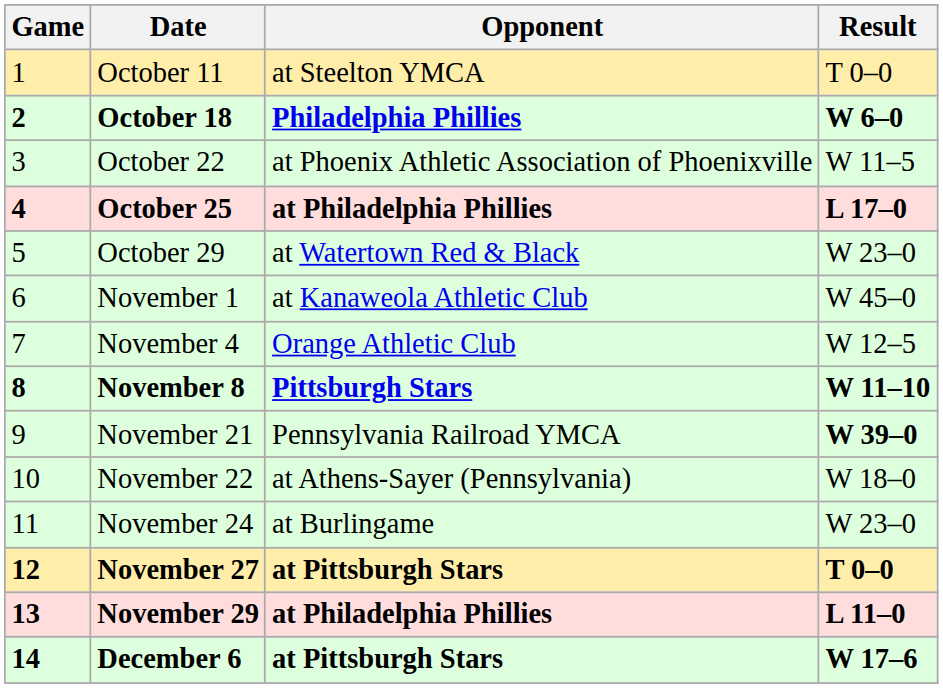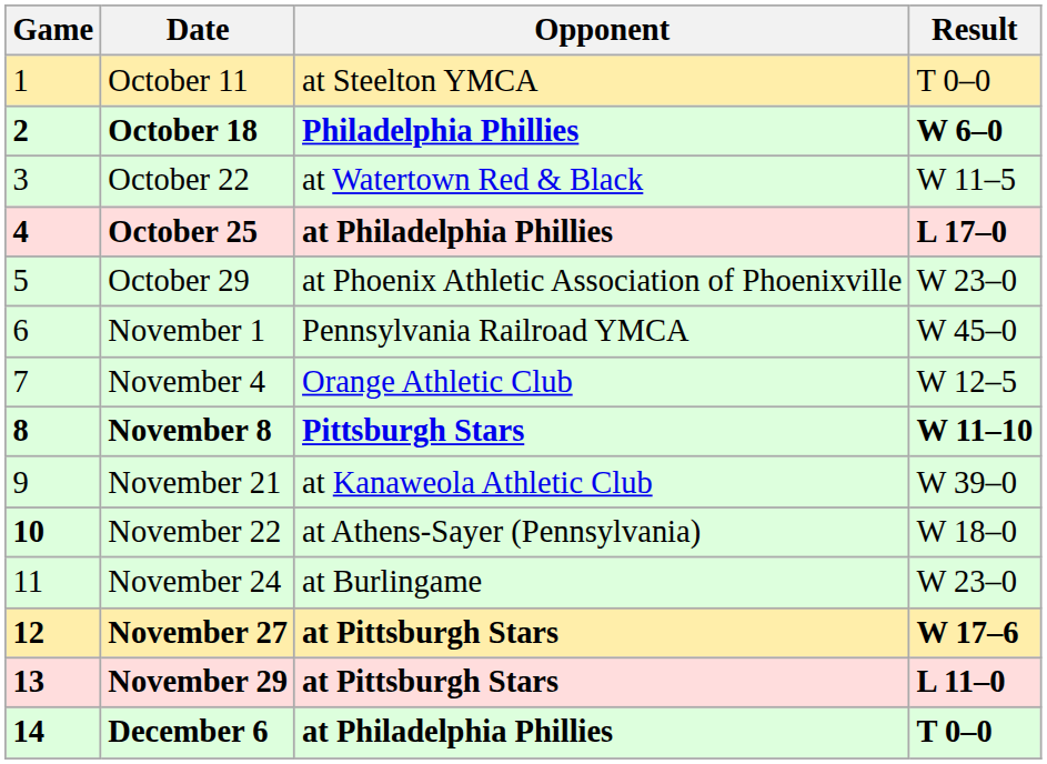 <table class="wikitable">
 <tr>
 <th>Game</th>
 <th>Date</th>
 <th>Opponent</th>
 <th>Result</th>
 </tr>
 <tr style="background: #ffeeaa;">
 <td>1</td>
 <td>October 11</td>
 <td>at Steelton YMCA</td>
 <td>T 0–0</td>
 </tr>
 <tr style="background: #ddffdd;">
 <td><strong>2</strong></td>
 <td><strong>October 18</strong></td>
 <td><strong><a href='#'>Philadelphia Phillies</a></strong></td>
 <td><strong>W 6–0</strong></td>
 </tr>
 <tr style="background: #ddffdd;">
 <td>3</td>
 <td>October 22</td>
-<td>at Phoenix Athletic Association of Phoenixville</td>
+<td>at <a href='#'>Watertown Red & Black</a></td>
 <td>W 11–5</td>
 </tr>
 <tr style="background: #ffdddd;">
 <td><strong>4</strong></td>
 <td><strong>October 25</strong></td>
 <td><strong>at Philadelphia Phillies</strong></td>
 <td><strong>L 17–0</strong></td>
 </tr>
 <tr style="background: #ddffdd;">
 <td>5</td>
 <td>October 29</td>
-<td>at <a href='#'>Watertown Red & Black</a></td>
+<td>at Phoenix Athletic Association of Phoenixville</td>
 <td>W 23–0</td>
 </tr>
 <tr style="background: #ddffdd;">
 <td>6</td>
 <td>November 1</td>
-<td>at <a href='#'>Kanaweola Athletic Club</a></td>
+<td>Pennsylvania Railroad YMCA</td>
 <td>W 45–0</td>
 </tr>
 <tr style="background: #ddffdd;">
 <td>7</td>
 <td>November 4</td>
 <td><a href='#'>Orange Athletic Club</a></td>
 <td>W 12–5</td>
 </tr>
 <tr style="background: #ddffdd;">
 <td><strong>8</strong></td>
 <td><strong>November 8</strong></td>
 <td><strong><a href='#'>Pittsburgh Stars</a></strong></td>
 <td><strong>W 11–10</strong></td>
 </tr>
 <tr style="background: #ddffdd;">
 <td>9</td>
 <td>November 21</td>
-<td>Pennsylvania Railroad YMCA</td>
-<td><strong>W 39–0</strong></td>
+<td>at <a href='#'>Kanaweola Athletic Club</a></td>
+<td>W 39–0</td>
 </tr>
 <tr style="background: #ddffdd;">
-<td>10</td>
+<td><strong>10</strong></td>
 <td>November 22</td>
 <td>at Athens-Sayer (Pennsylvania)</td>
 <td>W 18–0</td>
 </tr>
 <tr style="background: #ddffdd;">
 <td>11</td>
 <td>November 24</td>
 <td>at Burlingame</td>
 <td>W 23–0</td>
 </tr>
 <tr style="background: #ffeeaa;">
 <td><strong>12</strong></td>
 <td><strong>November 27</strong></td>
 <td><strong>at Pittsburgh Stars</strong></td>
-<td><strong>T 0–0</strong></td>
+<td><strong>W 17–6</strong></td>
 </tr>
 <tr style="background: #ffdddd;">
 <td><strong>13</strong></td>
 <td><strong>November 29</strong></td>
-<td><strong>at Philadelphia Phillies</strong></td>
+<td><strong>at Pittsburgh Stars</strong></td>
 <td><strong>L 11–0</strong></td>
 </tr>
 <tr style="background: #ddffdd;">
 <td><strong>14</strong></td>
 <td><strong>December 6</strong></td>
-<td><strong>at Pittsburgh Stars</strong></td>
-<td><strong>W 17–6</strong></td>
+<td><strong>at Philadelphia Phillies</strong></td>
+<td><strong>T 0–0</strong></td>
 </tr>
 </table>
